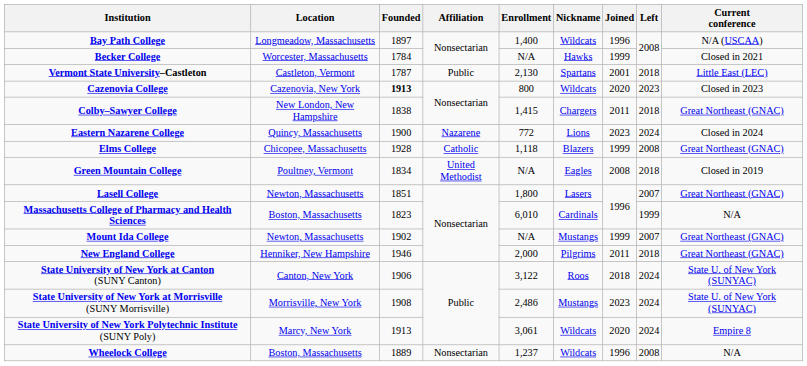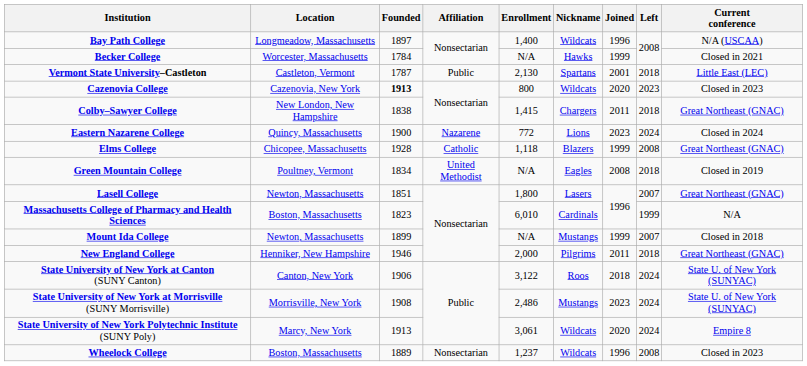 <table class="sortable wikitable" style="text-align:center">
 <tr>
 <th>Institution</th>
 <th>Location</th>
 <th>Founded</th>
 <th>Affiliation</th>
 <th>Enrollment</th>
 <th>Nickname</th>
 <th>Joined</th>
 <th>Left</th>
 <th>Current<br>conference</th>
 </tr>
 <tr>
 <td><strong><a href='#'>Bay Path College</a></strong></td>
 <td><a href='#'>Longmeadow, Massachusetts</a></td>
 <td>1897</td>
 <td rowspan="2">Nonsectarian</td>
 <td>1,400</td>
 <td><a href='#'>Wildcats</a></td>
 <td>1996</td>
 <td rowspan="2">2008</td>
 <td>N/A (<a href='#'>USCAA</a>)</td>
 </tr>
 <tr>
 <td><strong><a href='#'>Becker College</a></strong></td>
 <td><a href='#'>Worcester, Massachusetts</a></td>
 <td>1784</td>
 <td>N/A</td>
 <td><a href='#'>Hawks</a></td>
 <td>1999</td>
 <td>Closed in 2021</td>
 </tr>
 <tr>
 <td><strong><a href='#'>Vermont State University</a>–Castleton</strong></td>
 <td><a href='#'>Castleton, Vermont</a></td>
 <td>1787</td>
 <td>Public</td>
 <td>2,130</td>
 <td><a href='#'>Spartans</a></td>
 <td>2001</td>
 <td>2018</td>
 <td><a href='#'>Little East (LEC)</a></td>
 </tr>
 <tr>
 <td><strong><a href='#'>Cazenovia College</a></strong></td>
 <td><a href='#'>Cazenovia, New York</a></td>
 <td><strong>1913</strong></td>
 <td rowspan="2">Nonsectarian</td>
 <td>800</td>
 <td><a href='#'>Wildcats</a></td>
 <td>2020</td>
 <td>2023</td>
 <td>Closed in 2023</td>
 </tr>
 <tr>
 <td><strong><a href='#'>Colby–Sawyer College</a></strong></td>
 <td><a href='#'>New London, New Hampshire</a></td>
 <td>1838</td>
 <td>1,415</td>
 <td><a href='#'>Chargers</a></td>
 <td>2011</td>
 <td>2018</td>
 <td><a href='#'>Great Northeast (GNAC)</a></td>
 </tr>
 <tr>
 <td><strong><a href='#'>Eastern Nazarene College</a></strong></td>
 <td><a href='#'>Quincy, Massachusetts</a></td>
 <td>1900</td>
 <td><a href='#'>Nazarene</a></td>
 <td>772</td>
 <td><a href='#'>Lions</a></td>
 <td>2023</td>
 <td>2024</td>
 <td>Closed in 2024</td>
 </tr>
 <tr>
 <td><strong><a href='#'>Elms College</a></strong></td>
 <td><a href='#'>Chicopee, Massachusetts</a></td>
 <td>1928</td>
 <td><a href='#'>Catholic</a><br></td>
 <td>1,118</td>
 <td><a href='#'>Blazers</a></td>
 <td>1999</td>
 <td>2008</td>
 <td><a href='#'>Great Northeast (GNAC)</a></td>
 </tr>
 <tr>
 <td><strong><a href='#'>Green Mountain College</a></strong></td>
 <td><a href='#'>Poultney, Vermont</a></td>
 <td>1834</td>
 <td><a href='#'>United Methodist</a></td>
 <td>N/A</td>
 <td><a href='#'>Eagles</a></td>
 <td>2008</td>
 <td>2018</td>
 <td>Closed in 2019</td>
 </tr>
 <tr>
 <td><strong><a href='#'>Lasell College</a></strong></td>
 <td><a href='#'>Newton, Massachusetts</a></td>
 <td>1851</td>
 <td rowspan="4">Nonsectarian</td>
 <td>1,800</td>
 <td><a href='#'>Lasers</a></td>
 <td rowspan="2">1996</td>
 <td>2007</td>
 <td><a href='#'>Great Northeast (GNAC)</a></td>
 </tr>
 <tr>
 <td><strong><a href='#'>Massachusetts College of Pharmacy and Health Sciences</a></strong></td>
 <td><a href='#'>Boston, Massachusetts</a></td>
 <td>1823</td>
 <td>6,010</td>
 <td><a href='#'>Cardinals</a></td>
 <td>1999</td>
 <td>N/A</td>
 </tr>
 <tr>
 <td><strong><a href='#'>Mount Ida College</a></strong></td>
 <td><a href='#'>Newton, Massachusetts</a></td>
-<td>1902</td>
+<td>1899</td>
 <td>N/A</td>
 <td><a href='#'>Mustangs</a></td>
 <td>1999</td>
 <td>2007</td>
-<td><a href='#'>Great Northeast (GNAC)</a></td>
+<td>Closed in 2018</td>
 </tr>
 <tr>
 <td><strong><a href='#'>New England College</a></strong></td>
 <td><a href='#'>Henniker, New Hampshire</a></td>
 <td>1946</td>
 <td>2,000</td>
 <td><a href='#'>Pilgrims</a></td>
 <td>2011</td>
 <td>2018</td>
 <td><a href='#'>Great Northeast (GNAC)</a></td>
 </tr>
 <tr>
 <td><strong><a href='#'>State University of New York at Canton</a></strong><br>(SUNY Canton)</td>
 <td><a href='#'>Canton, New York</a></td>
 <td>1906</td>
 <td rowspan="3">Public</td>
 <td>3,122</td>
 <td><a href='#'>Roos</a></td>
 <td>2018</td>
 <td>2024</td>
 <td><a href='#'>State U. of New York (SUNYAC)</a></td>
 </tr>
 <tr>
 <td><strong><a href='#'>State University of New York at Morrisville</a></strong><br>(SUNY Morrisville)</td>
 <td><a href='#'>Morrisville, New York</a></td>
 <td>1908</td>
 <td>2,486</td>
 <td><a href='#'>Mustangs</a></td>
 <td>2023</td>
 <td>2024</td>
 <td><a href='#'>State U. of New York (SUNYAC)</a></td>
 </tr>
 <tr>
 <td><strong><a href='#'>State University of New York Polytechnic Institute</a></strong><br>(SUNY Poly)</td>
 <td><a href='#'>Marcy, New York</a></td>
 <td>1913</td>
 <td>3,061</td>
 <td><a href='#'>Wildcats</a></td>
 <td>2020</td>
 <td>2024</td>
 <td><a href='#'>Empire 8</a></td>
 </tr>
 <tr>
 <td><strong><a href='#'>Wheelock College</a></strong></td>
 <td><a href='#'>Boston, Massachusetts</a></td>
 <td>1889</td>
 <td rowspan="1">Nonsectarian</td>
 <td>1,237</td>
 <td><a href='#'>Wildcats</a></td>
 <td>1996</td>
 <td>2008</td>
-<td>N/A</td>
+<td>Closed in 2023</td>
 </tr>
 </table>
